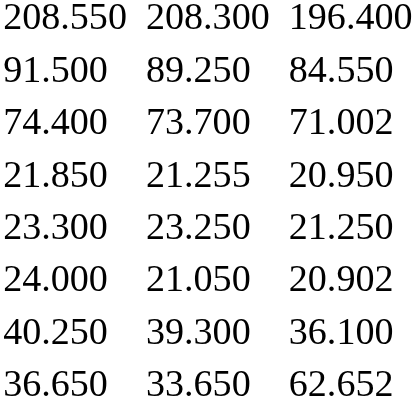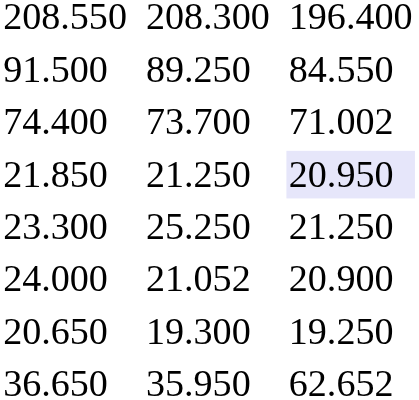 <table>
 <tr>
 <th scope=row style="text-align:left"></th>
 <td><br></td>
 <td>208.550</td>
 <td><br></td>
 <td>208.300</td>
 <td><br></td>
 <td>196.400</td>
 </tr>
 <tr>
 <th scope=row style="text-align:left"></th>
 <td></td>
 <td>91.500</td>
 <td></td>
 <td>89.250</td>
 <td></td>
 <td>84.550</td>
 </tr>
 <tr>
 <th scope=row style="text-align:left"></th>
 <td><br></td>
 <td>74.400</td>
 <td><br></td>
 <td>73.700</td>
 <td><br></td>
 <td>71.002</td>
 </tr>
 <tr>
 <th scope=row style="text-align:left"></th>
 <td></td>
 <td>21.850</td>
 <td></td>
-<td>21.255</td>
+<td>21.250</td>
 <td></td>
-<td>20.950</td>
+<td style="background: lavender;">20.950</td>
 </tr>
 <tr>
 <th scope=row style="text-align:left"></th>
 <td></td>
 <td>23.300</td>
 <td></td>
-<td>23.250</td>
+<td>25.250</td>
 <td></td>
 <td>21.250</td>
 </tr>
 <tr>
 <th scope=row style="text-align:left"></th>
 <td></td>
 <td>24.000</td>
 <td></td>
-<td>21.050</td>
+<td>21.052</td>
 <td></td>
-<td>20.902</td>
+<td>20.900</td>
 </tr>
 <tr>
 <th scope=row style="text-align:left"></th>
-<td><br></td>
-<td>40.250</td>
-<td><br></td>
-<td>39.300</td>
-<td><br></td>
-<td>36.100</td>
+<td></td>
+<td>20.650</td>
+<td></td>
+<td>19.300</td>
+<td></td>
+<td>19.250</td>
 </tr>
 <tr>
 <th scope=row style="text-align:left"></th>
 <td><br></td>
 <td>36.650</td>
 <td><br></td>
-<td>33.650</td>
+<td>35.950</td>
 <td><br></td>
 <td>62.652</td>
 </tr>
 </table>
